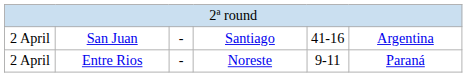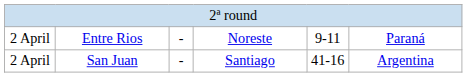 <table class="wikitable" style="text-align:center">
 <tr style="background:#cadff0;">
 <td style="text-align:center;" colspan="6">2ª round</td>
+</tr>
+<tr style="background:#fff;">
+<td width=50>2 April</td>
+<td width=120><a href='#'>Entre Rios</a></td>
+<td width=20>-</td>
+<td width=120><a href='#'>Noreste</a></td>
+<td width=40>9-11</td>
+<td width=120><a href='#'>Paraná</a></td>
 </tr>
 <tr style="background:#fff;">
 <td width=50>2 April</td>
 <td width=120><a href='#'>San Juan</a></td>
 <td width=20>-</td>
 <td width=120><a href='#'>Santiago</a></td>
 <td width=40>41-16</td>
 <td width=120><a href='#'>Argentina</a></td>
 </tr>
-<tr style="background:#fff;">
-<td width=50>2 April</td>
-<td width=120><a href='#'>Entre Rios</a></td>
-<td width=20>-</td>
-<td width=120><a href='#'>Noreste</a></td>
-<td width=40>9-11</td>
-<td width=120><a href='#'>Paraná</a></td>
-</tr>
 </table>
